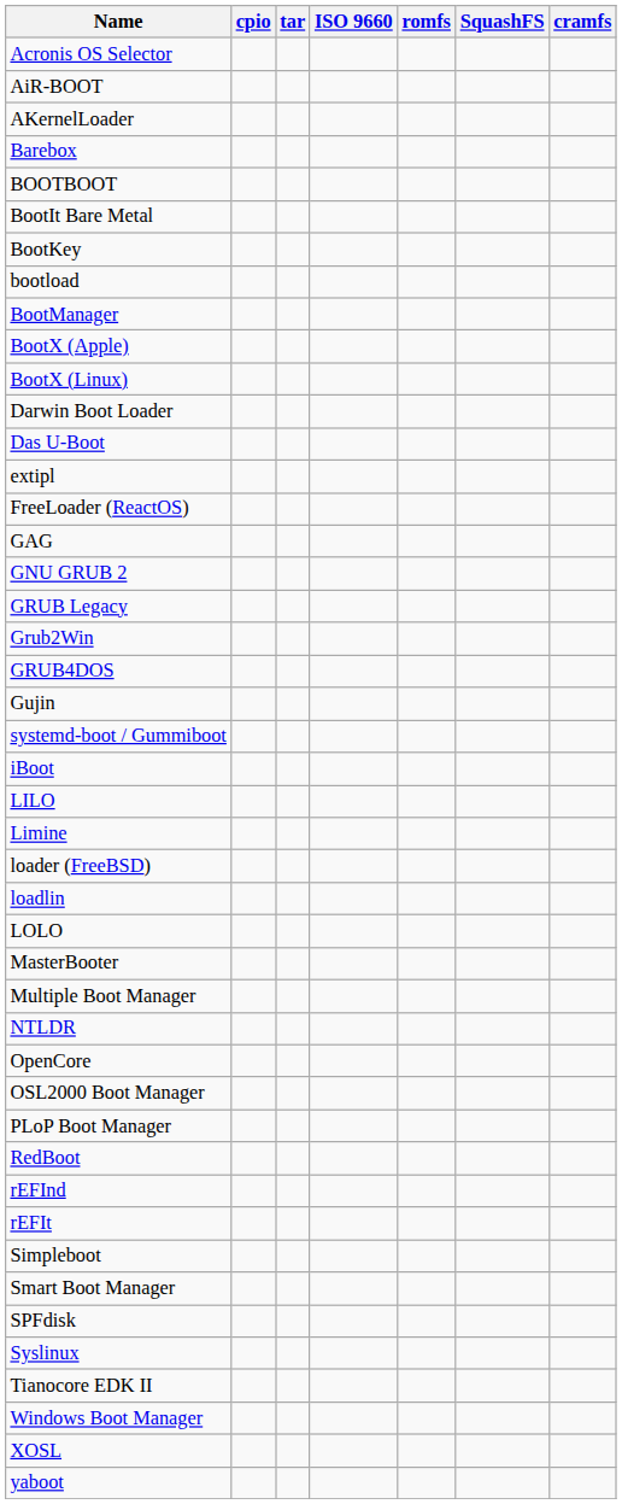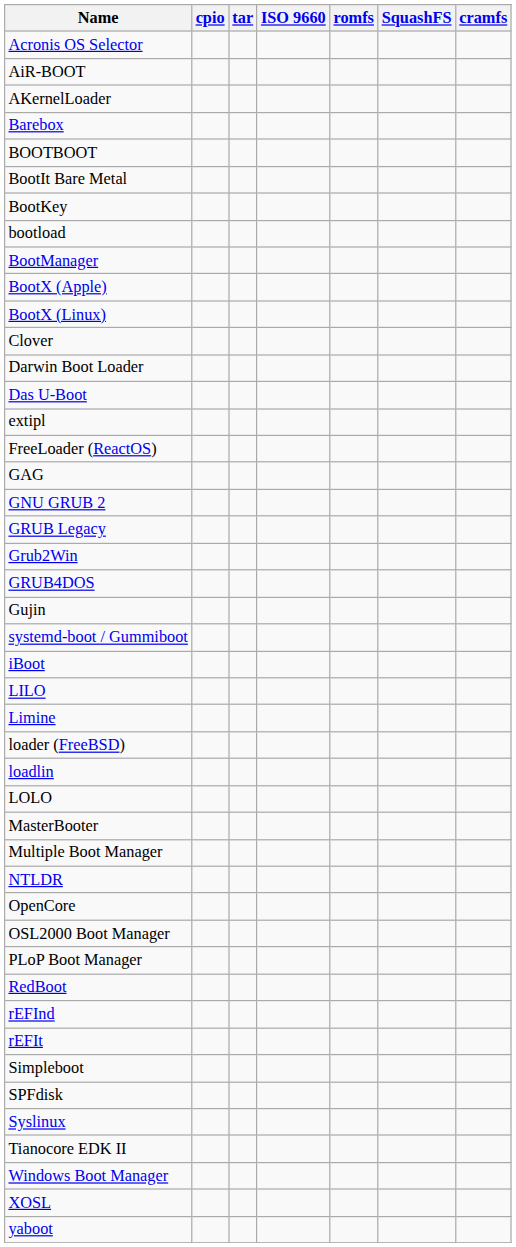 <table class="sortable wikitable" style="font-size: 85%">
 <tr>
 <th>Name</th>
 <th><a href='#'>cpio</a></th>
 <th><a href='#'>tar</a></th>
 <th><a href='#'>ISO 9660</a></th>
 <th><a href='#'>romfs</a></th>
 <th><a href='#'>SquashFS</a></th>
 <th><a href='#'>cramfs</a></th>
 </tr>
 <tr>
 <td><a href='#'>Acronis OS Selector</a></td>
 <td></td>
 <td></td>
 <td></td>
 <td></td>
 <td></td>
 <td></td>
 </tr>
 <tr>
 <td>AiR-BOOT</td>
 <td></td>
 <td></td>
 <td></td>
 <td></td>
 <td></td>
 <td></td>
 </tr>
 <tr>
 <td>AKernelLoader</td>
 <td></td>
 <td></td>
 <td></td>
 <td></td>
 <td></td>
 <td></td>
 </tr>
 <tr>
 <td><a href='#'>Barebox</a></td>
 <td></td>
 <td></td>
 <td></td>
 <td></td>
 <td></td>
 <td></td>
 </tr>
 <tr>
 <td>BOOTBOOT</td>
 <td></td>
 <td></td>
 <td></td>
 <td></td>
 <td></td>
 <td></td>
 </tr>
 <tr>
 <td>BootIt Bare Metal</td>
 <td></td>
 <td></td>
 <td></td>
 <td></td>
 <td></td>
 <td></td>
 </tr>
 <tr>
 <td>BootKey</td>
 <td></td>
 <td></td>
 <td></td>
 <td></td>
 <td></td>
 <td></td>
 </tr>
 <tr>
 <td>bootload</td>
 <td></td>
 <td></td>
 <td></td>
 <td></td>
 <td></td>
 <td></td>
 </tr>
 <tr>
 <td><a href='#'>BootManager</a></td>
 <td></td>
 <td></td>
 <td></td>
 <td></td>
 <td></td>
 <td></td>
 </tr>
 <tr>
 <td><a href='#'>BootX (Apple)</a></td>
 <td></td>
 <td></td>
 <td></td>
 <td></td>
 <td></td>
 <td></td>
 </tr>
 <tr>
 <td><a href='#'>BootX (Linux)</a></td>
+<td></td>
+<td></td>
+<td></td>
+<td></td>
+<td></td>
+<td></td>
+</tr>
+<tr>
+<td>Clover</td>
 <td></td>
 <td></td>
 <td></td>
 <td></td>
 <td></td>
 <td></td>
 </tr>
 <tr>
 <td>Darwin Boot Loader</td>
 <td></td>
 <td></td>
 <td></td>
 <td></td>
 <td></td>
 <td></td>
 </tr>
 <tr>
 <td><a href='#'>Das U-Boot</a></td>
 <td></td>
 <td></td>
 <td></td>
 <td></td>
 <td></td>
 <td></td>
 </tr>
 <tr>
 <td>extipl</td>
 <td></td>
 <td></td>
 <td></td>
 <td></td>
 <td></td>
 <td></td>
 </tr>
 <tr>
 <td>FreeLoader (<a href='#'>ReactOS</a>)</td>
 <td></td>
 <td></td>
 <td></td>
 <td></td>
 <td></td>
 <td></td>
 </tr>
 <tr>
 <td>GAG</td>
 <td></td>
 <td></td>
 <td></td>
 <td></td>
 <td></td>
 <td></td>
 </tr>
 <tr>
 <td><a href='#'>GNU GRUB 2</a></td>
 <td></td>
 <td></td>
 <td></td>
 <td></td>
 <td></td>
 <td></td>
 </tr>
 <tr>
 <td><a href='#'>GRUB Legacy</a></td>
 <td></td>
 <td></td>
 <td></td>
 <td></td>
 <td></td>
 <td></td>
 </tr>
 <tr>
 <td><a href='#'>Grub2Win</a></td>
 <td></td>
 <td></td>
 <td></td>
 <td></td>
 <td></td>
 <td></td>
 </tr>
 <tr>
 <td><a href='#'>GRUB4DOS</a></td>
 <td></td>
 <td></td>
 <td></td>
 <td></td>
 <td></td>
 <td></td>
 </tr>
 <tr>
 <td>Gujin</td>
 <td></td>
 <td></td>
 <td></td>
 <td></td>
 <td></td>
 <td></td>
 </tr>
 <tr>
 <td><a href='#'>systemd-boot / Gummiboot</a></td>
 <td></td>
 <td></td>
 <td></td>
 <td></td>
 <td></td>
 <td></td>
 </tr>
 <tr>
 <td><a href='#'>iBoot</a></td>
 <td></td>
 <td></td>
 <td></td>
 <td></td>
 <td></td>
 <td></td>
 </tr>
 <tr>
 <td><a href='#'>LILO</a></td>
 <td></td>
 <td></td>
 <td></td>
 <td></td>
 <td></td>
 <td></td>
 </tr>
 <tr>
 <td><a href='#'>Limine</a></td>
 <td></td>
 <td></td>
 <td></td>
 <td></td>
 <td></td>
 <td></td>
 </tr>
 <tr>
 <td>loader (<a href='#'>FreeBSD</a>)</td>
 <td></td>
 <td></td>
 <td></td>
 <td></td>
 <td></td>
 <td></td>
 </tr>
 <tr>
 <td><a href='#'>loadlin</a></td>
 <td></td>
 <td></td>
 <td></td>
 <td></td>
 <td></td>
 <td></td>
 </tr>
 <tr>
 <td>LOLO</td>
 <td></td>
 <td></td>
 <td></td>
 <td></td>
 <td></td>
 <td></td>
 </tr>
 <tr>
 <td>MasterBooter</td>
 <td></td>
 <td></td>
 <td></td>
 <td></td>
 <td></td>
 <td></td>
 </tr>
 <tr>
 <td>Multiple Boot Manager</td>
 <td></td>
 <td></td>
 <td></td>
 <td></td>
 <td></td>
 <td></td>
 </tr>
 <tr>
 <td><a href='#'>NTLDR</a></td>
 <td></td>
 <td></td>
 <td></td>
 <td></td>
 <td></td>
 <td></td>
 </tr>
 <tr>
 <td>OpenCore</td>
 <td></td>
 <td></td>
 <td></td>
 <td></td>
 <td></td>
 <td></td>
 </tr>
 <tr>
 <td>OSL2000 Boot Manager</td>
 <td></td>
 <td></td>
 <td></td>
 <td></td>
 <td></td>
 <td></td>
 </tr>
 <tr>
 <td>PLoP Boot Manager</td>
 <td></td>
 <td></td>
 <td></td>
 <td></td>
 <td></td>
 <td></td>
 </tr>
 <tr>
 <td><a href='#'>RedBoot</a></td>
 <td></td>
 <td></td>
 <td></td>
 <td></td>
 <td></td>
 <td></td>
 </tr>
 <tr>
 <td><a href='#'>rEFInd</a></td>
 <td></td>
 <td></td>
 <td></td>
 <td></td>
 <td></td>
 <td></td>
 </tr>
 <tr>
 <td><a href='#'>rEFIt</a></td>
 <td></td>
 <td></td>
 <td></td>
 <td></td>
 <td></td>
 <td></td>
 </tr>
 <tr>
 <td>Simpleboot</td>
 <td></td>
 <td></td>
 <td></td>
 <td></td>
 <td></td>
 <td></td>
 </tr>
 <tr>
-<td>Smart Boot Manager</td>
-<td></td>
-<td></td>
-<td></td>
-<td></td>
-<td></td>
-<td></td>
-</tr>
-<tr>
 <td>SPFdisk</td>
 <td></td>
 <td></td>
 <td></td>
 <td></td>
 <td></td>
 <td></td>
 </tr>
 <tr>
 <td><a href='#'>Syslinux</a></td>
 <td></td>
 <td></td>
 <td></td>
 <td></td>
 <td></td>
 <td></td>
 </tr>
 <tr>
 <td>Tianocore EDK II</td>
 <td></td>
 <td></td>
 <td></td>
 <td></td>
 <td></td>
 <td></td>
 </tr>
 <tr>
 <td><a href='#'>Windows Boot Manager</a></td>
 <td></td>
 <td></td>
 <td></td>
 <td></td>
 <td></td>
 <td></td>
 </tr>
 <tr>
 <td><a href='#'>XOSL</a></td>
 <td></td>
 <td></td>
 <td></td>
 <td></td>
 <td></td>
 <td></td>
 </tr>
 <tr>
 <td><a href='#'>yaboot</a></td>
 <td></td>
 <td></td>
 <td></td>
 <td></td>
 <td></td>
 <td></td>
 </tr>
 <tr>
 </tr>
 </table>
